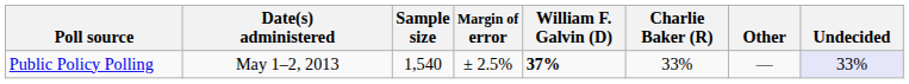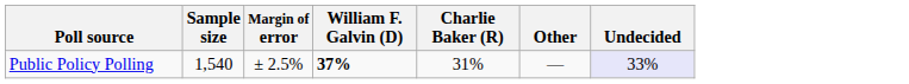 <table class="wikitable">
 <tr valign= bottom>
 <th style="width:160px;">Poll source</th>
-<th style="width:190px;">Date(s)<br>administered</th>
 <th class=small>Sample<br>size</th>
 <th><small>Margin of</small><br>error</th>
 <th style="width:90px;">William F.<br>Galvin (D)</th>
 <th style="width:90px;">Charlie<br>Baker (R)</th>
 <th style="width:60px;">Other</th>
 <th style="width:90px;">Undecided</th>
 </tr>
 <tr>
 <td><a href='#'>Public Policy Polling</a></td>
-<td align=center>May 1–2, 2013</td>
 <td align=center>1,540</td>
 <td align=center>± 2.5%</td>
 <td><strong>37%</strong></td>
-<td align=center>33%</td>
+<td align=center>31%</td>
 <td align=center>—</td>
 <td align=center style="background: lavender;">33%</td>
 </tr>
 </table>
